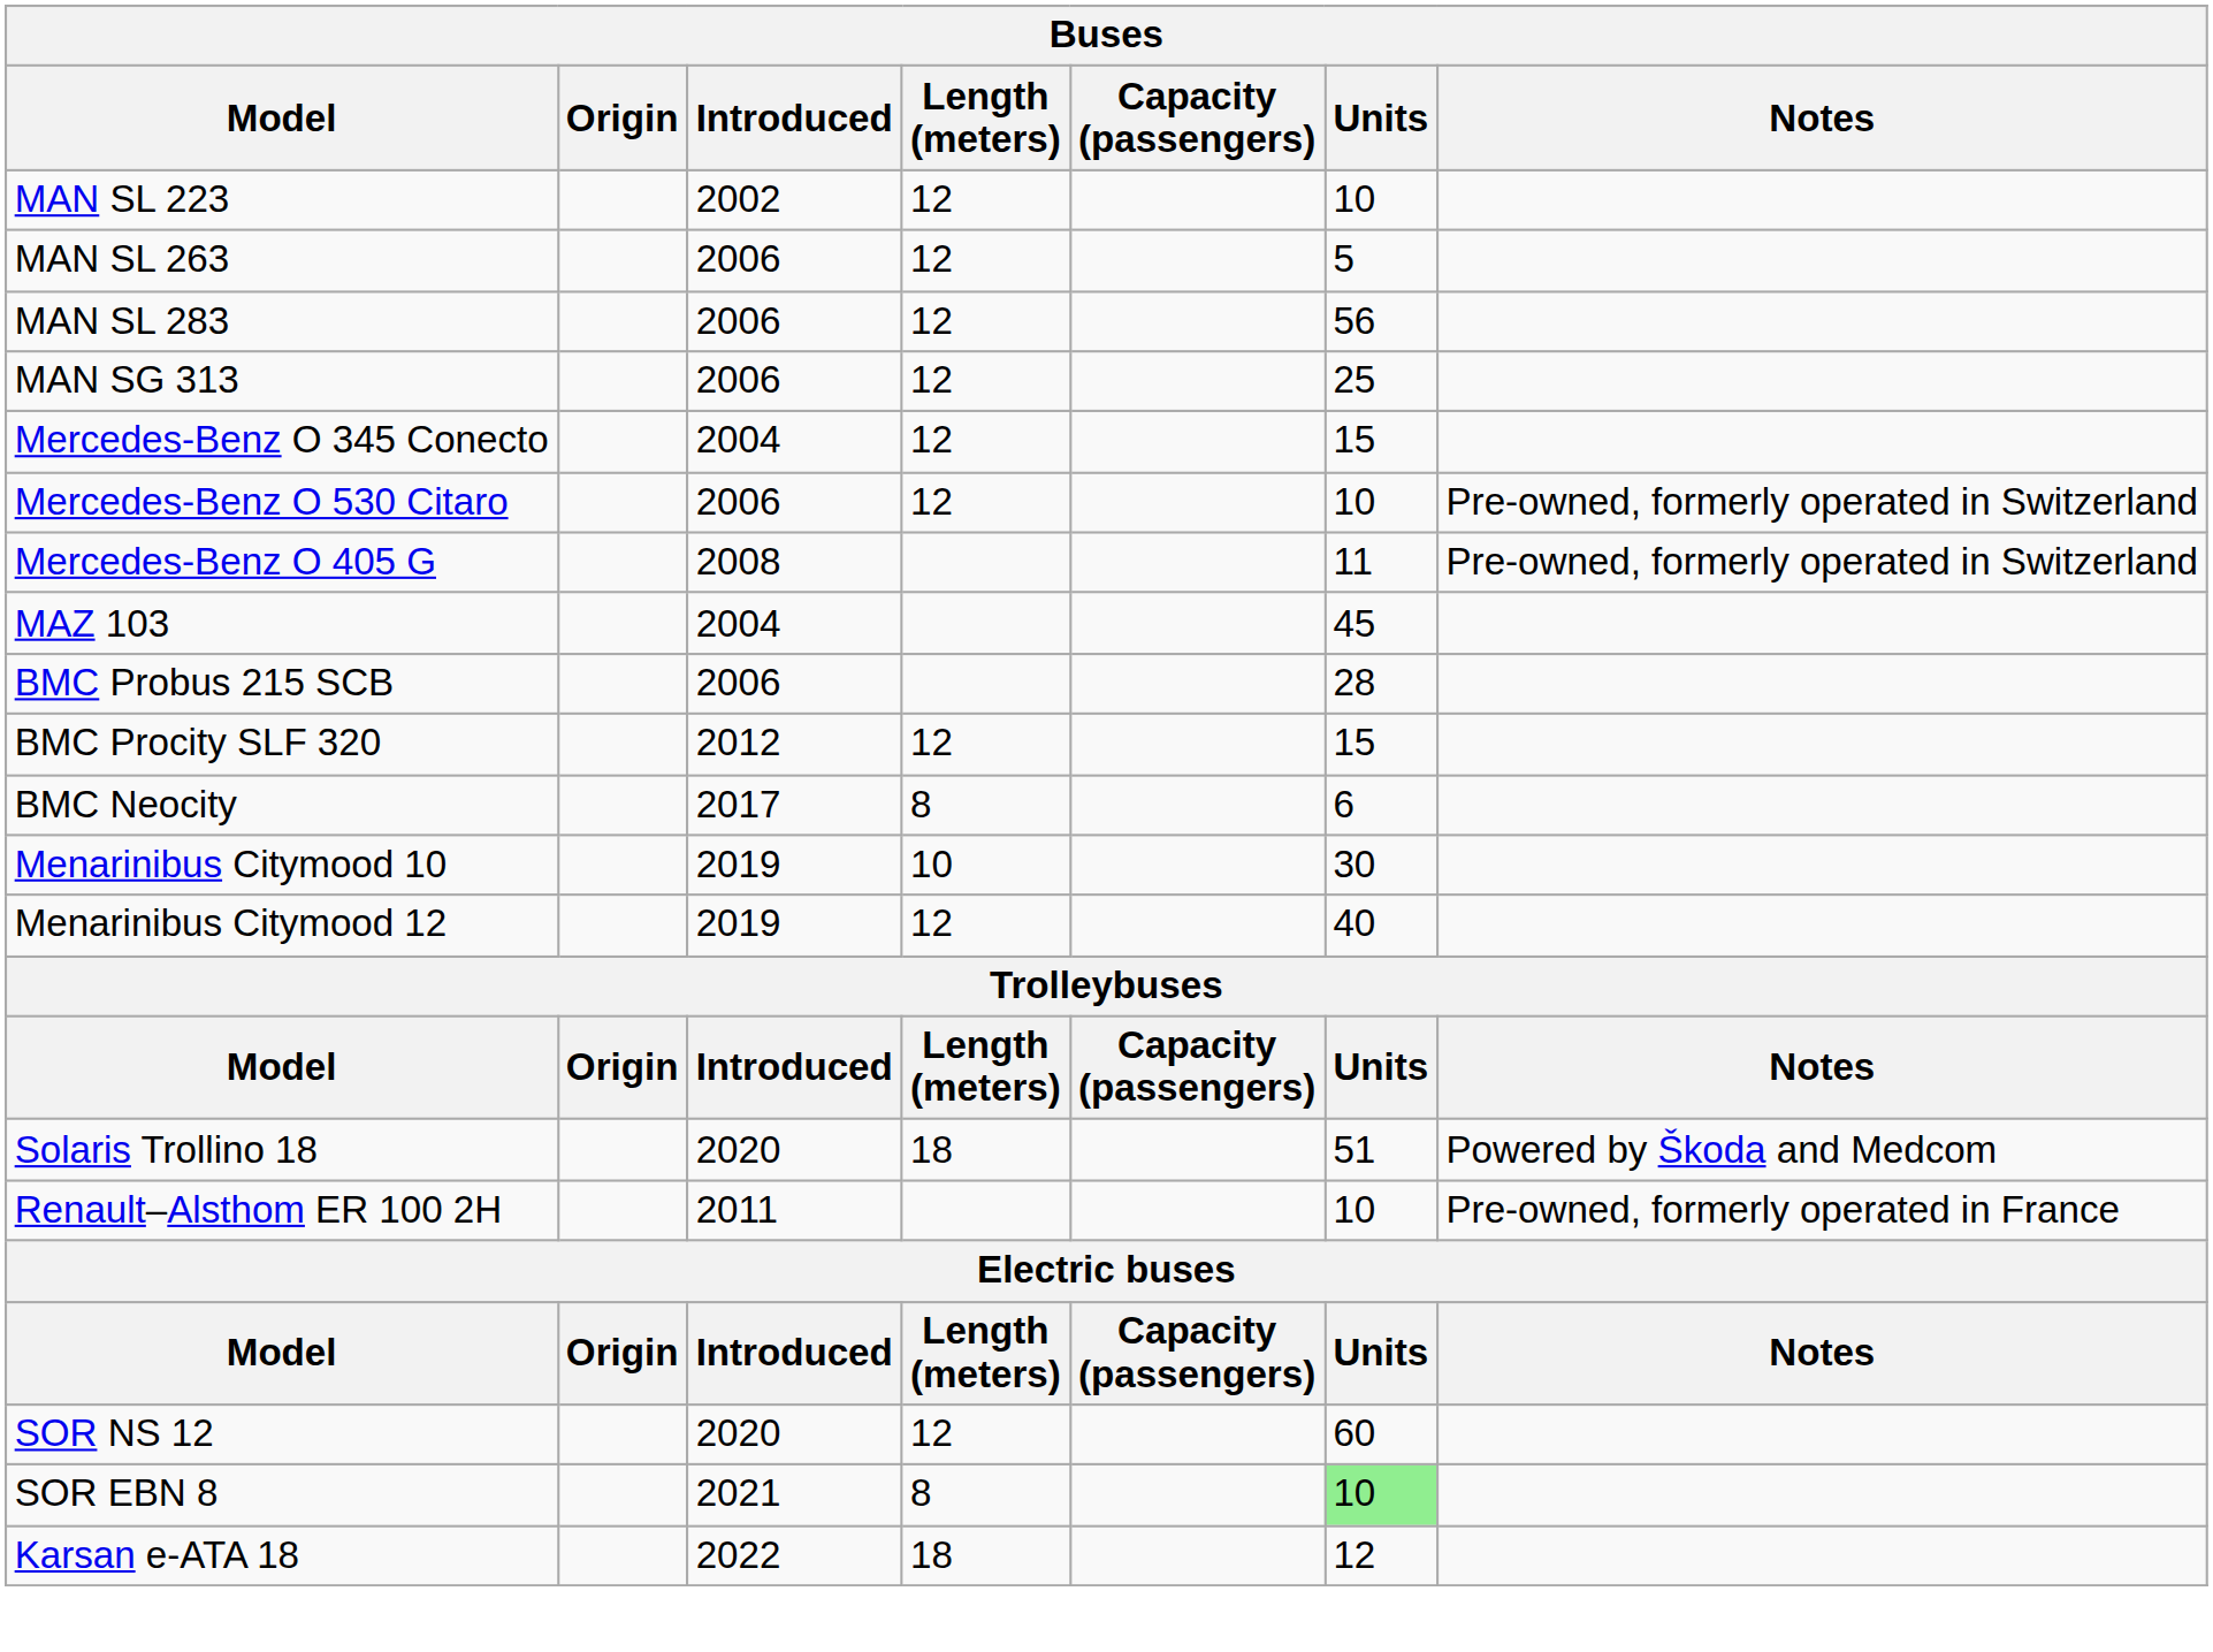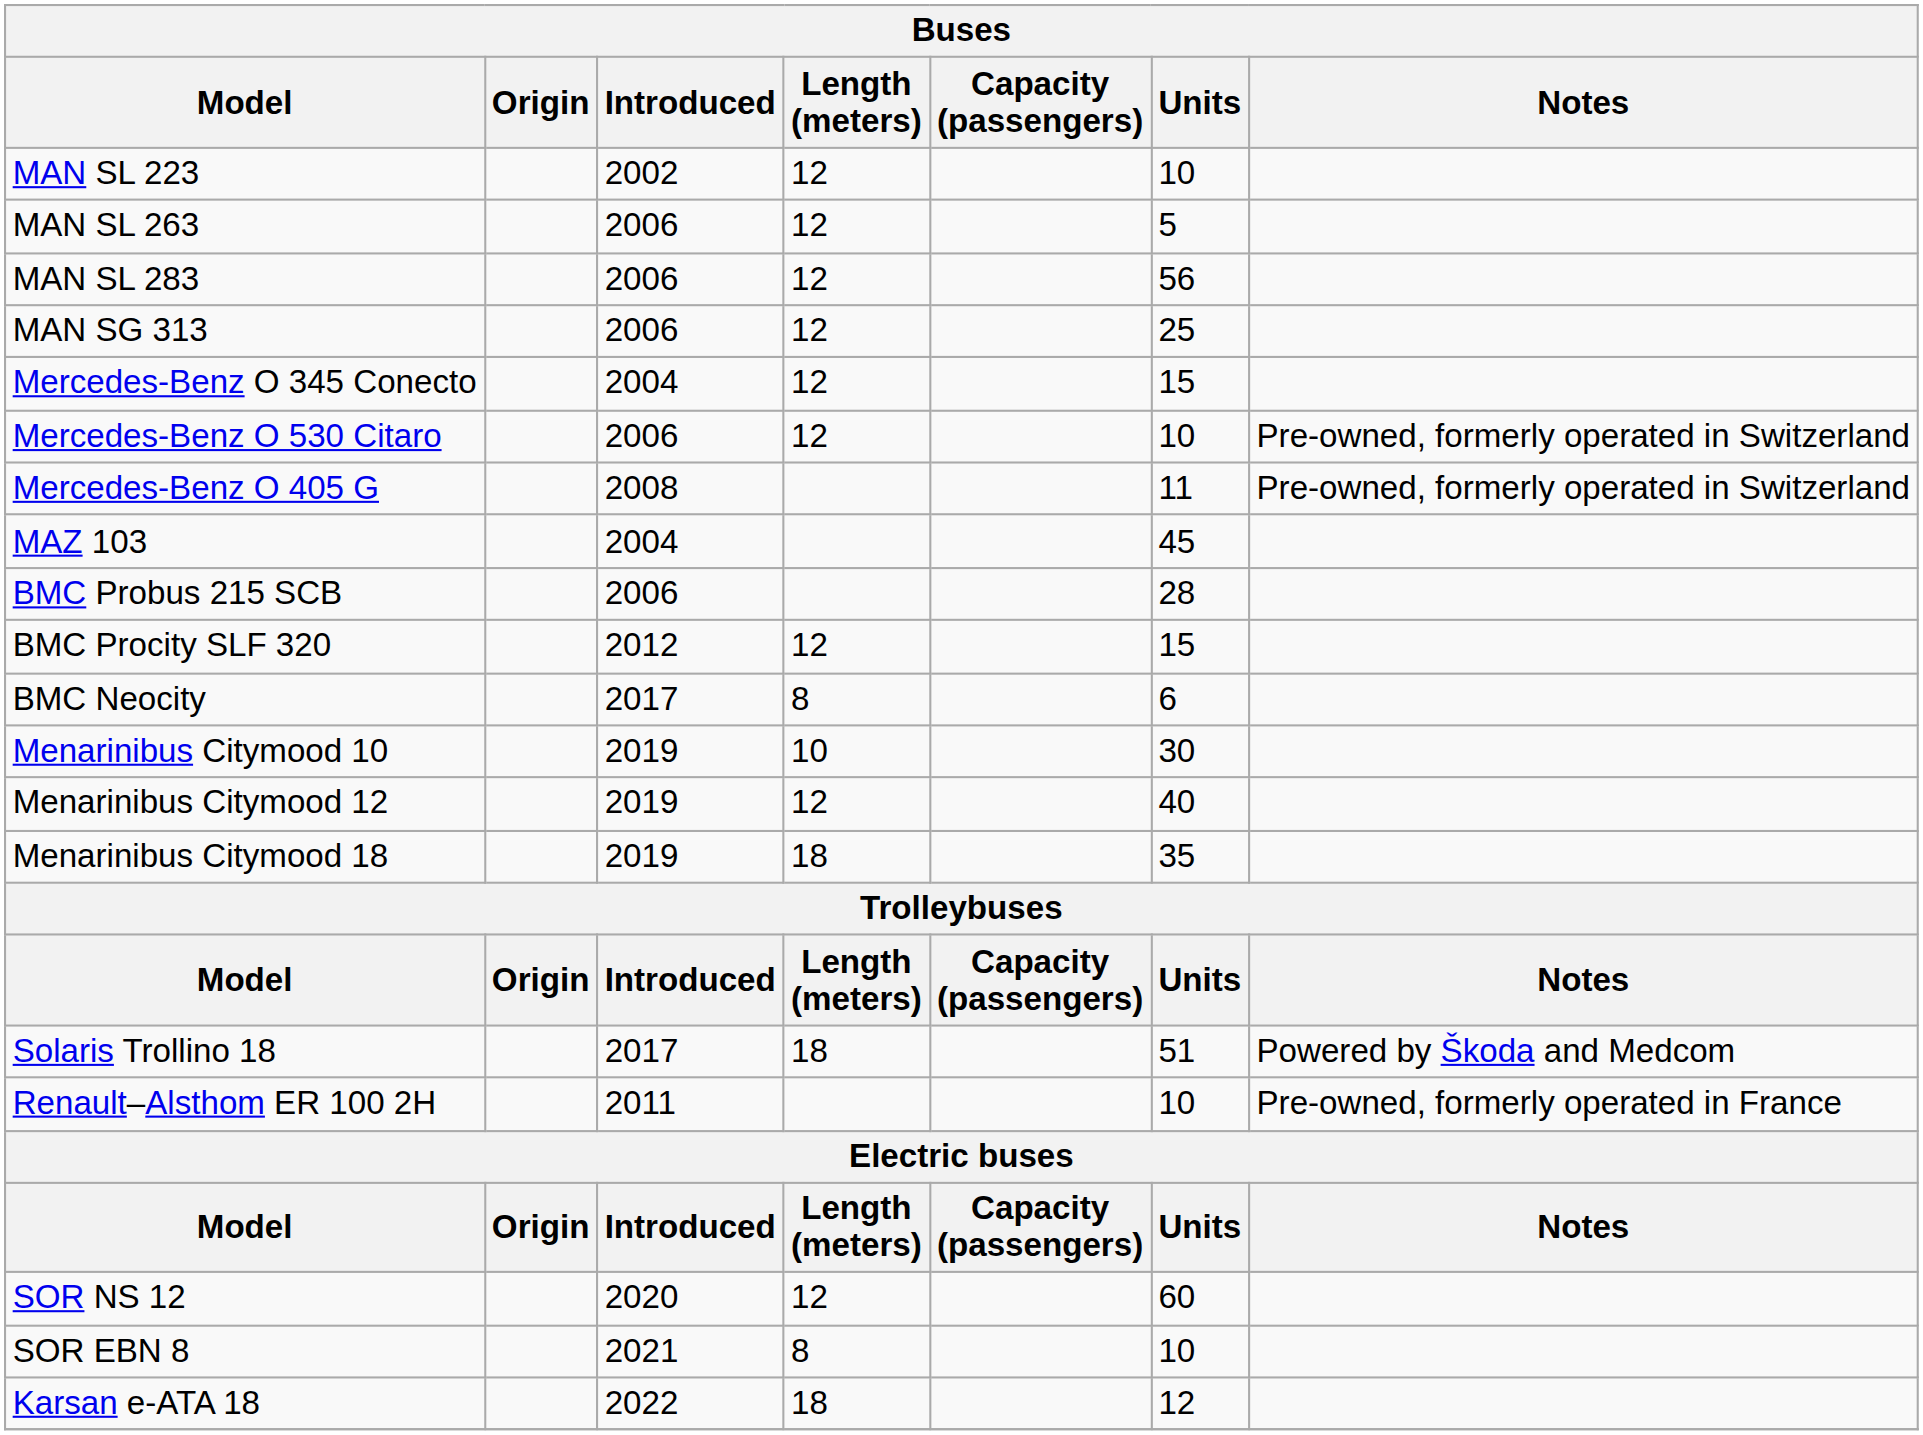 <table class="wikitable">
 <tr>
 <th colspan="7">Buses</th>
 </tr>
 <tr>
 <th>Model</th>
 <th>Origin</th>
 <th>Introduced</th>
 <th>Length<br>(meters)</th>
 <th>Capacity<br>(passengers)</th>
 <th>Units</th>
 <th>Notes</th>
 </tr>
 <tr>
 <td><a href='#'>MAN</a> SL 223</td>
 <td></td>
 <td>2002</td>
 <td>12</td>
 <td></td>
 <td>10</td>
 <td></td>
 </tr>
 <tr>
 <td>MAN SL 263</td>
 <td></td>
 <td>2006</td>
 <td>12</td>
 <td></td>
 <td>5</td>
 <td></td>
 </tr>
 <tr>
 <td>MAN SL 283</td>
 <td></td>
 <td>2006</td>
 <td>12</td>
 <td></td>
 <td>56</td>
 <td></td>
 </tr>
 <tr>
 <td>MAN SG 313</td>
 <td></td>
 <td>2006</td>
 <td>12</td>
 <td></td>
 <td>25</td>
 <td></td>
 </tr>
 <tr>
 <td><a href='#'>Mercedes-Benz</a> O 345 Conecto</td>
 <td></td>
 <td>2004</td>
 <td>12</td>
 <td></td>
 <td>15</td>
 <td></td>
 </tr>
 <tr>
 <td><a href='#'>Mercedes-Benz O 530 Citaro</a></td>
 <td></td>
 <td>2006</td>
 <td>12</td>
 <td></td>
 <td>10</td>
 <td>Pre-owned, formerly operated in Switzerland</td>
 </tr>
 <tr>
 <td><a href='#'>Mercedes-Benz O 405 G</a></td>
 <td></td>
 <td>2008</td>
 <td></td>
 <td></td>
 <td>11</td>
 <td>Pre-owned, formerly operated in Switzerland</td>
 </tr>
 <tr>
 <td><a href='#'>MAZ</a> 103</td>
 <td></td>
 <td>2004</td>
 <td></td>
 <td></td>
 <td>45</td>
 <td></td>
 </tr>
 <tr>
 <td><a href='#'>BMC</a> Probus 215 SCB</td>
 <td></td>
 <td>2006</td>
 <td></td>
 <td></td>
 <td>28</td>
 <td></td>
 </tr>
 <tr>
 <td>BMC Procity SLF 320</td>
 <td></td>
 <td>2012</td>
 <td>12</td>
 <td></td>
 <td>15</td>
 <td></td>
 </tr>
 <tr>
 <td>BMC Neocity</td>
 <td></td>
 <td>2017</td>
 <td>8</td>
 <td></td>
 <td>6</td>
 <td></td>
 </tr>
 <tr>
 <td><a href='#'>Menarinibus</a> Citymood 10</td>
 <td></td>
 <td>2019</td>
 <td>10</td>
 <td></td>
 <td>30</td>
 <td></td>
 </tr>
 <tr>
 <td>Menarinibus Citymood 12</td>
 <td></td>
 <td>2019</td>
 <td>12</td>
 <td></td>
 <td>40</td>
 <td></td>
 </tr>
 <tr>
+<td>Menarinibus Citymood 18</td>
+<td></td>
+<td>2019</td>
+<td>18</td>
+<td></td>
+<td>35</td>
+<td></td>
+</tr>
+<tr>
 <th colspan="7">Trolleybuses</th>
 </tr>
 <tr>
 <th>Model</th>
 <th>Origin</th>
 <th>Introduced</th>
 <th>Length<br>(meters)</th>
 <th>Capacity<br>(passengers)</th>
 <th>Units</th>
 <th>Notes</th>
 </tr>
 <tr>
 <td><a href='#'>Solaris</a> Trollino 18</td>
 <td></td>
-<td>2020</td>
+<td>2017</td>
 <td>18</td>
 <td></td>
 <td>51</td>
 <td>Powered by <a href='#'>Škoda</a> and Medcom</td>
 </tr>
 <tr>
 <td><a href='#'>Renault</a>–<a href='#'>Alsthom</a> ER 100 2H</td>
 <td></td>
 <td>2011</td>
 <td></td>
 <td></td>
 <td>10</td>
 <td>Pre-owned, formerly operated in France</td>
 </tr>
 <tr>
 <th colspan="7">Electric buses</th>
 </tr>
 <tr>
 <th>Model</th>
 <th>Origin</th>
 <th>Introduced</th>
 <th>Length<br>(meters)</th>
 <th>Capacity<br>(passengers)</th>
 <th>Units</th>
 <th>Notes</th>
 </tr>
 <tr>
 <td><a href='#'>SOR</a> NS 12</td>
 <td></td>
 <td>2020</td>
 <td>12</td>
 <td></td>
 <td>60</td>
 <td></td>
 </tr>
 <tr>
 <td>SOR EBN 8</td>
 <td></td>
 <td>2021</td>
 <td>8</td>
 <td></td>
-<td style="background: lightgreen;">10</td>
+<td>10</td>
 <td></td>
 </tr>
 <tr>
 <td><a href='#'>Karsan</a> e-ATA 18</td>
 <td></td>
 <td>2022</td>
 <td>18</td>
 <td></td>
 <td>12</td>
 <td></td>
 </tr>
 <tr>
 </tr>
 </table>
